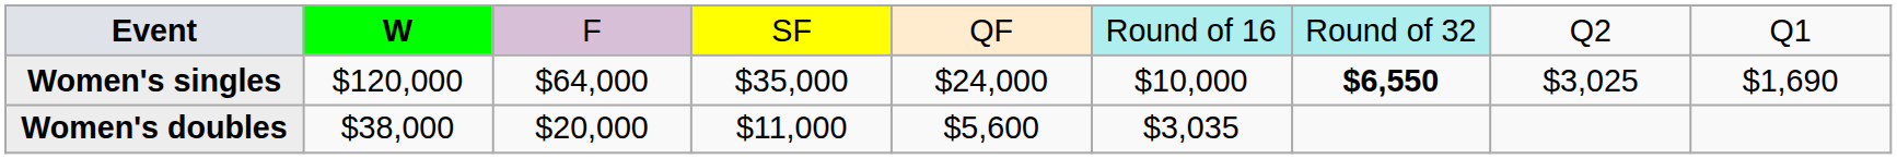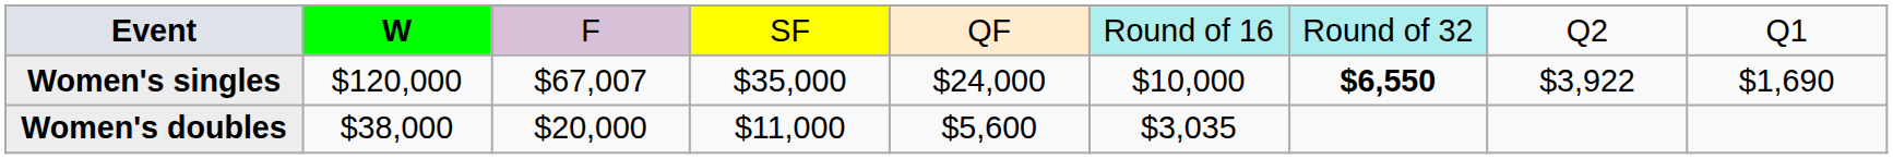 <table class=wikitable style=font-size:90%;text-align:center>
 <tr>
 <td width=130 bgcolor=dfe2e9><strong>Event</strong></td>
 <td width=80 bgcolor=lime><strong>W</strong></td>
 <td width=85 bgcolor=thistle>F</td>
 <td width=85 bgcolor=ffff00>SF</td>
 <td width=85 bgcolor=ffebcd>QF</td>
 <td width=85 bgcolor=afeeee>Round of 16</td>
 <td width=85 bgcolor=afeeee>Round of 32</td>
 <td width=85>Q2</td>
 <td width=85>Q1</td>
 </tr>
 <tr>
 <th style=background:#ededed>Women's singles</th>
 <td>$120,000</td>
-<td>$64,000</td>
+<td>$67,007</td>
 <td>$35,000</td>
 <td>$24,000</td>
 <td>$10,000</td>
 <td><strong>$6,550</strong></td>
-<td>$3,025</td>
+<td>$3,922</td>
 <td>$1,690</td>
 </tr>
 <tr>
 <th style=background:#ededed>Women's doubles</th>
 <td>$38,000</td>
 <td>$20,000</td>
 <td>$11,000</td>
 <td>$5,600</td>
 <td>$3,035</td>
 <td></td>
 <td></td>
 <td></td>
 </tr>
 </table>
